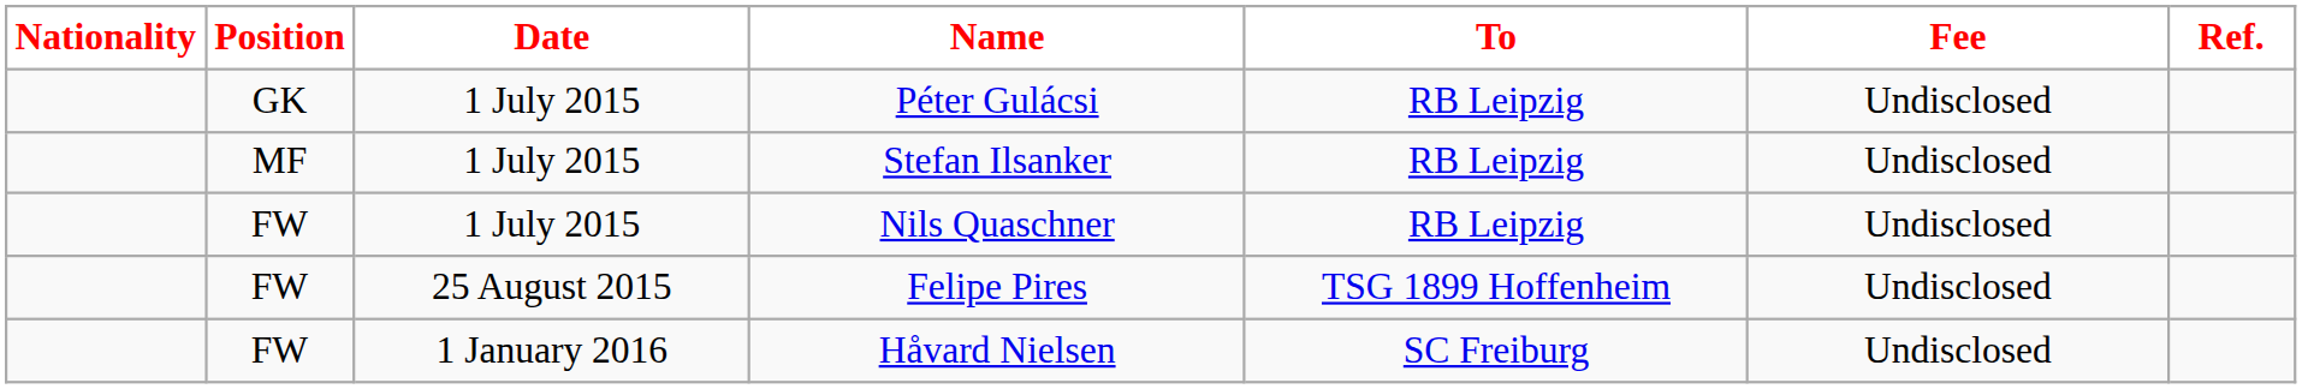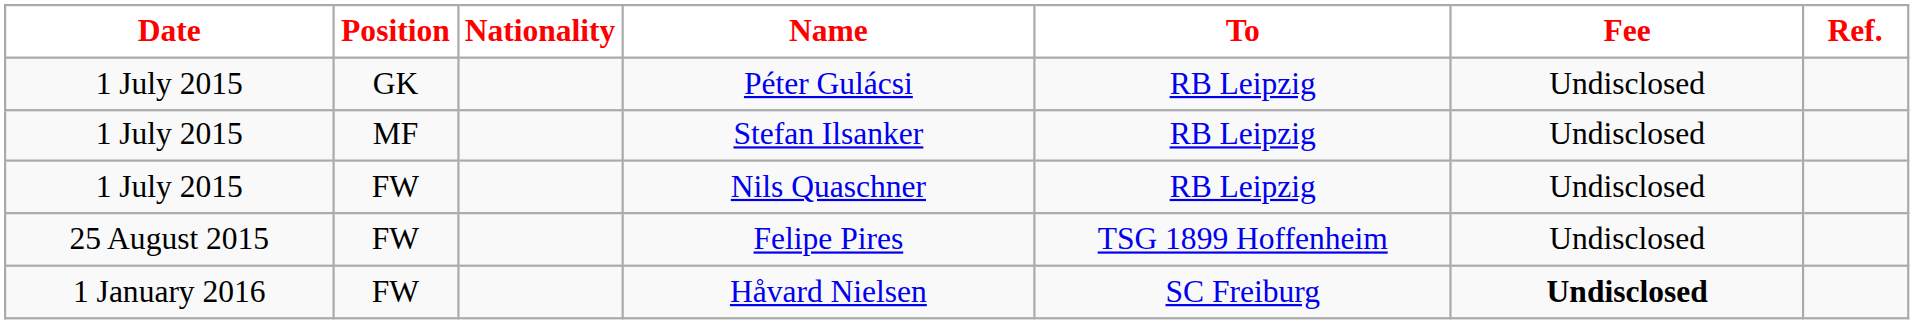 <table class="wikitable"  style="text-align:center; font-size:90%; ">
 <tr>
+<th style="background:#FFFFFF; color:#FF0000; width:200px;">Date</th>
+<th style="background:#FFFFFF; color:#FF0000; width:50px;">Position</th>
 <th style="background:#FFFFFF; color:#FF0000; width:50px;">Nationality</th>
-<th style="background:#FFFFFF; color:#FF0000; width:50px;">Position</th>
-<th style="background:#FFFFFF; color:#FF0000; width:200px;">Date</th>
 <th style="background:#FFFFFF; color:#FF0000; width:250px;">Name</th>
 <th style="background:#FFFFFF; color:#FF0000; width:250px;">To</th>
 <th style="background:#FFFFFF; color:#FF0000; width:200px;">Fee</th>
 <th style="background:#FFFFFF; color:#FF0000; width:50px;">Ref.</th>
 </tr>
 <tr>
+<td>1 July 2015</td>
+<td>GK</td>
 <td></td>
-<td>GK</td>
-<td>1 July 2015</td>
 <td><a href='#'>Péter Gulácsi</a></td>
 <td><a href='#'>RB Leipzig</a></td>
 <td>Undisclosed</td>
 <td></td>
 </tr>
 <tr>
+<td>1 July 2015</td>
+<td>MF</td>
 <td></td>
-<td>MF</td>
-<td>1 July 2015</td>
 <td><a href='#'>Stefan Ilsanker</a></td>
 <td><a href='#'>RB Leipzig</a></td>
 <td>Undisclosed</td>
 <td></td>
 </tr>
 <tr>
+<td>1 July 2015</td>
+<td>FW</td>
 <td></td>
-<td>FW</td>
-<td>1 July 2015</td>
 <td><a href='#'>Nils Quaschner</a></td>
 <td><a href='#'>RB Leipzig</a></td>
 <td>Undisclosed</td>
 <td></td>
 </tr>
 <tr>
+<td>25 August 2015</td>
+<td>FW</td>
 <td></td>
-<td>FW</td>
-<td>25 August 2015</td>
 <td><a href='#'>Felipe Pires</a></td>
 <td><a href='#'>TSG 1899 Hoffenheim</a></td>
 <td>Undisclosed</td>
 <td></td>
 </tr>
 <tr>
+<td>1 January 2016</td>
+<td>FW</td>
 <td></td>
-<td>FW</td>
-<td>1 January 2016</td>
 <td><a href='#'>Håvard Nielsen</a></td>
 <td><a href='#'>SC Freiburg</a></td>
-<td>Undisclosed</td>
+<td><strong>Undisclosed</strong></td>
 <td></td>
 </tr>
 </table>
